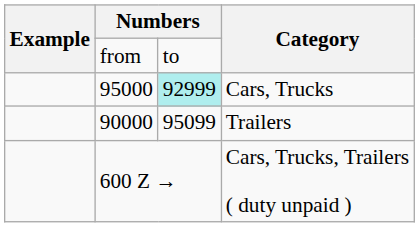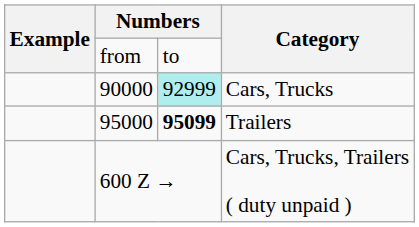 <table class="wikitable" style="float:left; margin-right:1em;">
 <tr>
 <th rowspan="2">Example</th>
 <th colspan="2">Numbers</th>
 <th rowspan="2">Category</th>
 </tr>
 <tr>
 <td>from</td>
 <td>to</td>
 </tr>
 <tr>
 <td></td>
-<td>95000</td>
+<td>90000</td>
 <td style="background: paleturquoise;">92999</td>
 <td>Cars, Trucks</td>
 </tr>
 <tr>
 <td></td>
-<td>90000</td>
-<td>95099</td>
+<td>95000</td>
+<td><strong>95099</strong></td>
 <td>Trailers</td>
 </tr>
 <tr>
 <td><br></td>
 <td colspan="2">600 Z →</td>
 <td>Cars, Trucks, Trailers<br><br>( duty unpaid )</td>
 </tr>
 </table>
